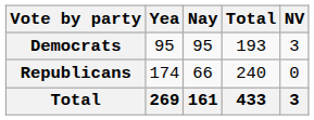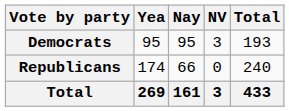 <table class=wikitable style="text-align:center" align=right>
 <tr>
 <th>Vote by party</th>
 <th>Yea</th>
 <th>Nay</th>
+<th>NV</th>
 <th>Total</th>
-<th>NV</th>
 </tr>
 <tr>
 <th>Democrats</th>
 <td>95</td>
 <td>95</td>
+<td>3</td>
 <td>193</td>
-<td>3</td>
 </tr>
 <tr>
 <th>Republicans</th>
 <td>174</td>
 <td>66</td>
+<td>0</td>
 <td>240</td>
-<td>0</td>
 </tr>
 <tr>
 <th>Total</th>
 <th>269</th>
 <th>161</th>
+<th>3</th>
 <th>433</th>
-<th>3</th>
 </tr>
 </table>
